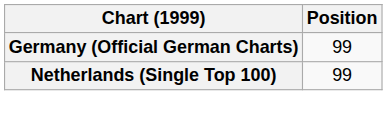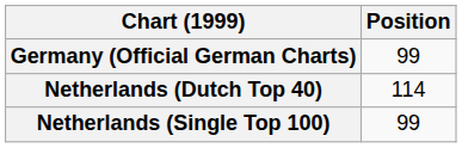 <table class="wikitable sortable plainrowheaders" style="text-align:center">
 <tr>
 <th scope="col">Chart (1999)</th>
 <th scope="col">Position</th>
 </tr>
 <tr>
 <th scope="row">Germany (Official German Charts)</th>
 <td>99</td>
 </tr>
 <tr>
+<th scope="row">Netherlands (Dutch Top 40)</th>
+<td>114</td>
+</tr>
+<tr>
 <th scope="row">Netherlands (Single Top 100)</th>
 <td>99</td>
 </tr>
 </table>
